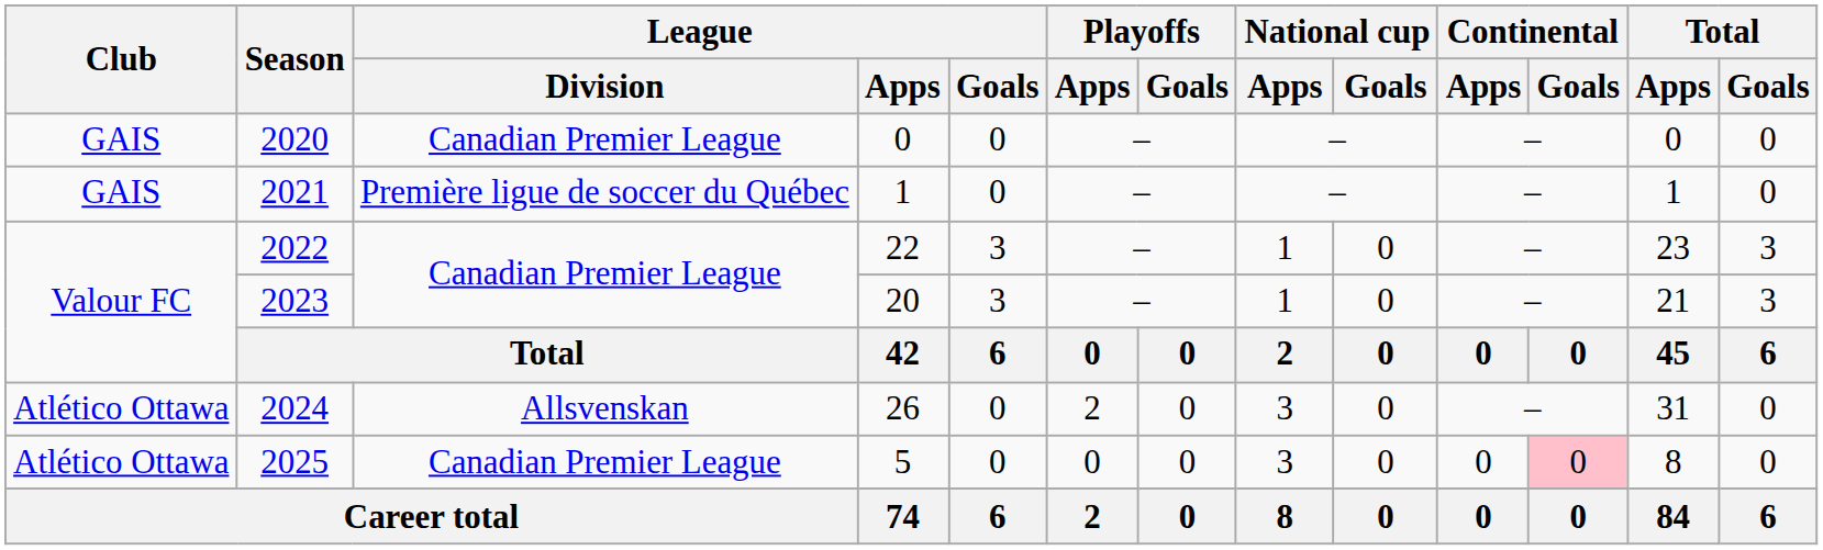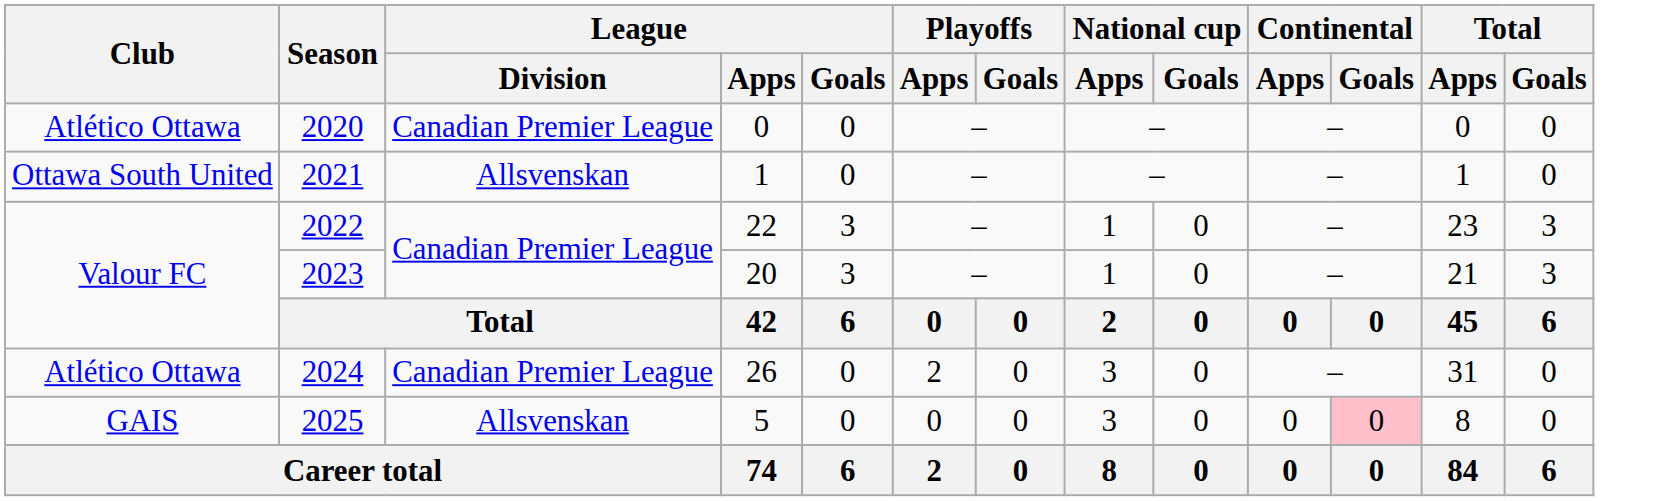 <table class="wikitable" style="text-align: center">
 <tr>
 <th rowspan="2">Club</th>
 <th rowspan="2">Season</th>
 <th colspan="3">League</th>
 <th colspan="2">Playoffs</th>
 <th colspan="2">National cup</th>
 <th colspan="2">Continental</th>
 <th colspan="2">Total</th>
 </tr>
 <tr>
 <th>Division</th>
 <th>Apps</th>
 <th>Goals</th>
 <th>Apps</th>
 <th>Goals</th>
 <th>Apps</th>
 <th>Goals</th>
 <th>Apps</th>
 <th>Goals</th>
 <th>Apps</th>
 <th>Goals</th>
 </tr>
 <tr>
-<td><a href='#'>GAIS</a></td>
+<td><a href='#'>Atlético Ottawa</a></td>
 <td><a href='#'>2020</a></td>
 <td><a href='#'>Canadian Premier League</a></td>
 <td>0</td>
 <td>0</td>
 <td colspan="2">–</td>
 <td colspan="2">–</td>
 <td colspan="2">–</td>
 <td>0</td>
 <td>0</td>
 </tr>
 <tr>
-<td><a href='#'>GAIS</a></td>
+<td><a href='#'>Ottawa South United</a></td>
 <td><a href='#'>2021</a></td>
-<td><a href='#'>Première ligue de soccer du Québec</a></td>
+<td><a href='#'>Allsvenskan</a></td>
 <td>1</td>
 <td>0</td>
 <td colspan="2">–</td>
 <td colspan="2">–</td>
 <td colspan="2">–</td>
 <td>1</td>
 <td>0</td>
 </tr>
 <tr>
 <td rowspan=3><a href='#'>Valour FC</a></td>
 <td><a href='#'>2022</a></td>
 <td rowspan="2"><a href='#'>Canadian Premier League</a></td>
 <td>22</td>
 <td>3</td>
 <td colspan="2">–</td>
 <td>1</td>
 <td>0</td>
 <td colspan="2">–</td>
 <td>23</td>
 <td>3</td>
 </tr>
 <tr>
 <td><a href='#'>2023</a></td>
 <td>20</td>
 <td>3</td>
 <td colspan="2">–</td>
 <td>1</td>
 <td>0</td>
 <td colspan="2">–</td>
 <td>21</td>
 <td>3</td>
 </tr>
 <tr>
 <th colspan="2">Total</th>
 <th>42</th>
 <th>6</th>
 <th>0</th>
 <th>0</th>
 <th>2</th>
 <th>0</th>
 <th>0</th>
 <th>0</th>
 <th>45</th>
 <th>6</th>
 </tr>
 <tr>
 <td><a href='#'>Atlético Ottawa</a></td>
 <td><a href='#'>2024</a></td>
-<td><a href='#'>Allsvenskan</a></td>
+<td><a href='#'>Canadian Premier League</a></td>
 <td>26</td>
 <td>0</td>
 <td>2</td>
 <td>0</td>
 <td>3</td>
 <td>0</td>
 <td colspan="2">–</td>
 <td>31</td>
 <td>0</td>
 </tr>
 <tr>
-<td><a href='#'>Atlético Ottawa</a></td>
+<td><a href='#'>GAIS</a></td>
 <td><a href='#'>2025</a></td>
-<td><a href='#'>Canadian Premier League</a></td>
+<td><a href='#'>Allsvenskan</a></td>
 <td>5</td>
 <td>0</td>
 <td>0</td>
 <td>0</td>
 <td>3</td>
 <td>0</td>
 <td>0</td>
 <td style="background: pink;">0</td>
 <td>8</td>
 <td>0</td>
 </tr>
 <tr>
 <th colspan="3">Career total</th>
 <th>74</th>
 <th>6</th>
 <th>2</th>
 <th>0</th>
 <th>8</th>
 <th>0</th>
 <th>0</th>
 <th>0</th>
 <th>84</th>
 <th>6</th>
 </tr>
 </table>
